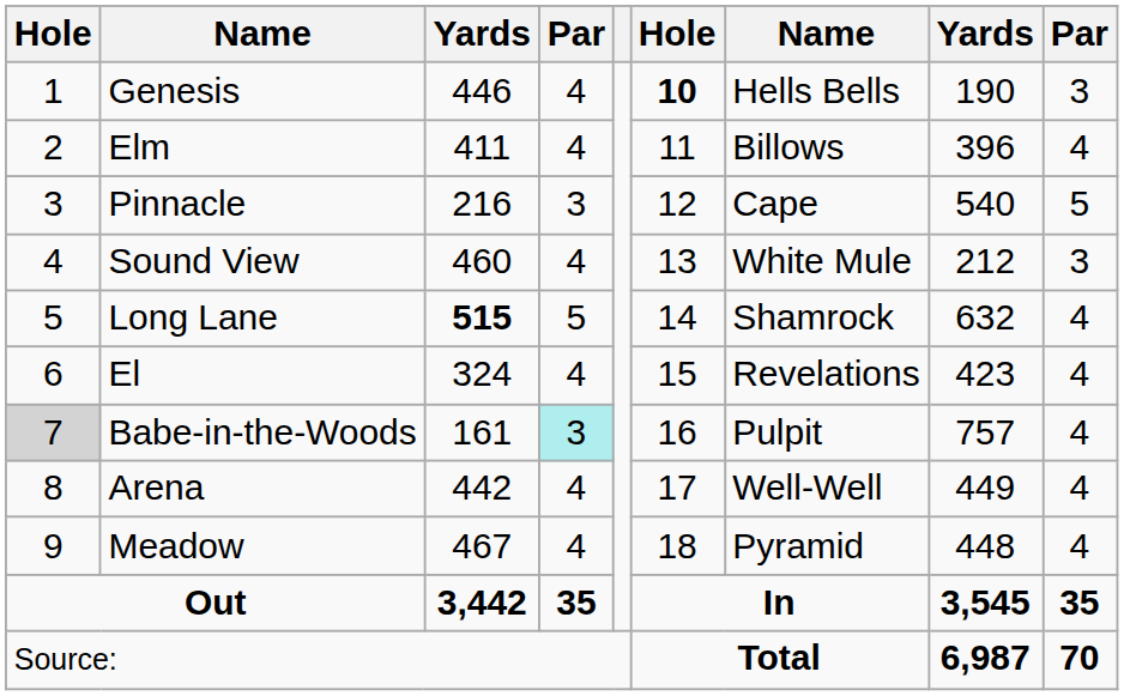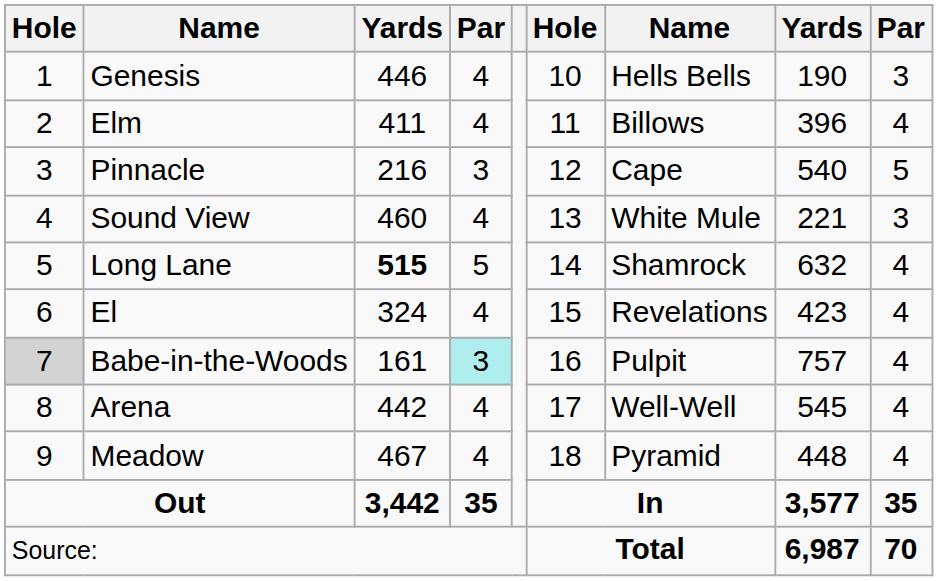 <table class=wikitable>
 <tr>
 <th>Hole</th>
 <th>Name</th>
 <th>Yards</th>
 <th>Par</th>
 <th></th>
 <th>Hole</th>
 <th>Name</th>
 <th>Yards</th>
 <th>Par</th>
 </tr>
 <tr>
 <td align=center>1</td>
 <td>Genesis</td>
 <td align=center>446</td>
 <td align=center>4</td>
 <td rowspan=10></td>
-<td align=center><strong>10</strong></td>
+<td align=center>10</td>
 <td>Hells Bells</td>
 <td align=center>190</td>
 <td align=center>3</td>
 </tr>
 <tr>
 <td align=center>2</td>
 <td>Elm</td>
 <td align=center>411</td>
 <td align=center>4</td>
 <td align=center>11</td>
 <td>Billows</td>
 <td align=center>396</td>
 <td align=center>4</td>
 </tr>
 <tr>
 <td align=center>3</td>
 <td>Pinnacle</td>
 <td align=center>216</td>
 <td align=center>3</td>
 <td align=center>12</td>
 <td>Cape</td>
 <td align=center>540</td>
 <td align=center>5</td>
 </tr>
 <tr>
 <td align=center>4</td>
 <td>Sound View</td>
 <td align=center>460</td>
 <td align=center>4</td>
 <td align=center>13</td>
 <td>White Mule</td>
-<td align=center>212</td>
+<td align=center>221</td>
 <td align=center>3</td>
 </tr>
 <tr>
 <td align=center>5</td>
 <td>Long Lane</td>
 <td align=center><strong>515</strong></td>
 <td align=center>5</td>
 <td align=center>14</td>
 <td>Shamrock</td>
 <td align=center>632</td>
 <td align=center>4</td>
 </tr>
 <tr>
 <td align=center>6</td>
 <td>El</td>
 <td align=center>324</td>
 <td align=center>4</td>
 <td align=center>15</td>
 <td>Revelations</td>
 <td align=center>423</td>
 <td align=center>4</td>
 </tr>
 <tr>
 <td align=center style="background: lightgrey;">7</td>
 <td>Babe-in-the-Woods</td>
 <td align=center>161</td>
 <td align=center style="background: paleturquoise;">3</td>
 <td align=center>16</td>
 <td>Pulpit</td>
 <td align=center>757</td>
 <td align=center>4</td>
 </tr>
 <tr>
 <td align=center>8</td>
 <td>Arena</td>
 <td align=center>442</td>
 <td align=center>4</td>
 <td align=center>17</td>
 <td>Well-Well</td>
-<td align=center>449</td>
+<td align=center>545</td>
 <td align=center>4</td>
 </tr>
 <tr>
 <td align=center>9</td>
 <td>Meadow</td>
 <td align=center>467</td>
 <td align=center>4</td>
 <td align=center>18</td>
 <td>Pyramid</td>
 <td align=center>448</td>
 <td align=center>4</td>
 </tr>
 <tr>
 <td colspan=2 align=center><strong>Out</strong></td>
 <td align=center><strong>3,442</strong></td>
 <td align=center><strong>35</strong></td>
 <td colspan=2 align=center><strong>In</strong></td>
-<td align=center><strong>3,545</strong></td>
+<td align=center><strong>3,577</strong></td>
 <td align=center><strong>35</strong></td>
 </tr>
 <tr>
 <td colspan=5><small>Source:</small></td>
 <td colspan=2 align=center><strong>Total</strong></td>
 <td align=center><strong>6,987</strong></td>
 <td align=center><strong>70</strong></td>
 </tr>
 </table>
